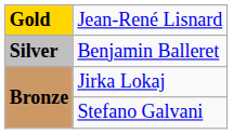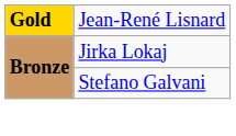 <table class="wikitable">
 <tr>
 <td bgcolor="gold"><strong>Gold</strong></td>
 <td> <a href='#'>Jean-René Lisnard</a></td>
-</tr>
-<tr>
-<td bgcolor="silver"><strong>Silver</strong></td>
-<td> <a href='#'>Benjamin Balleret</a></td>
 </tr>
 <tr>
 <td rowspan="2" bgcolor="#cc9966"><strong>Bronze</strong></td>
 <td> <a href='#'>Jirka Lokaj</a></td>
 </tr>
 <tr>
 <td> <a href='#'>Stefano Galvani</a></td>
 </tr>
 </table>
